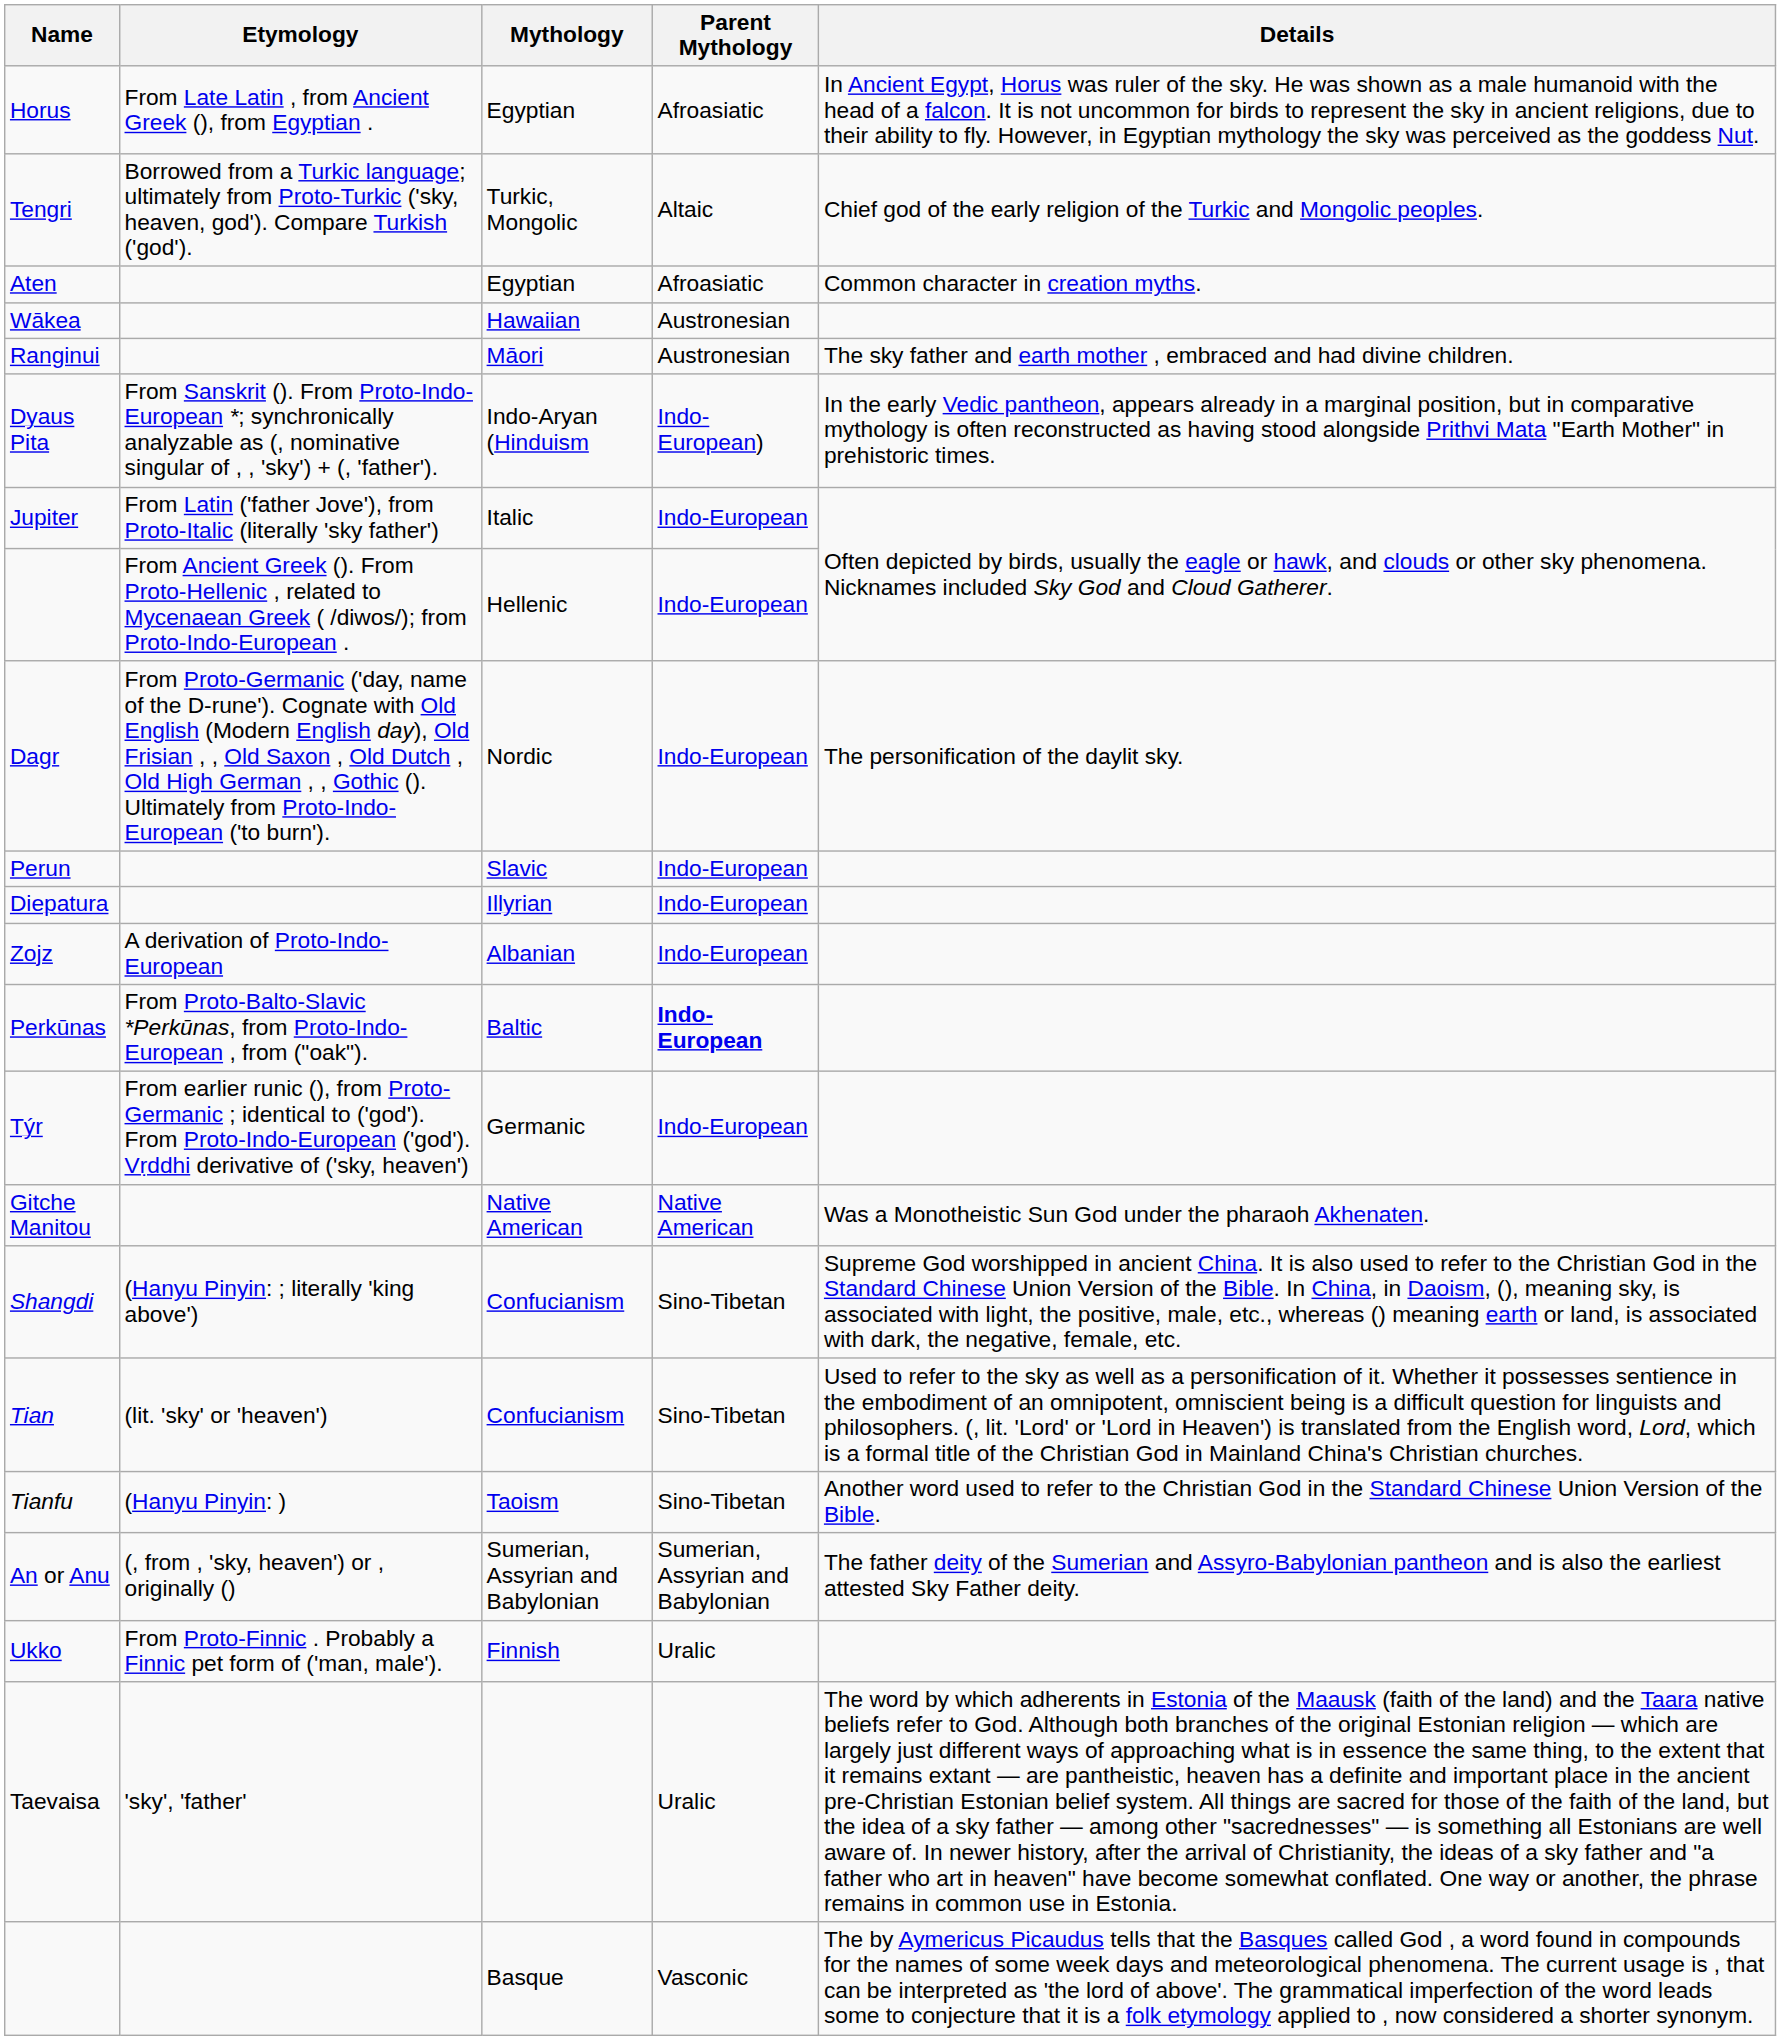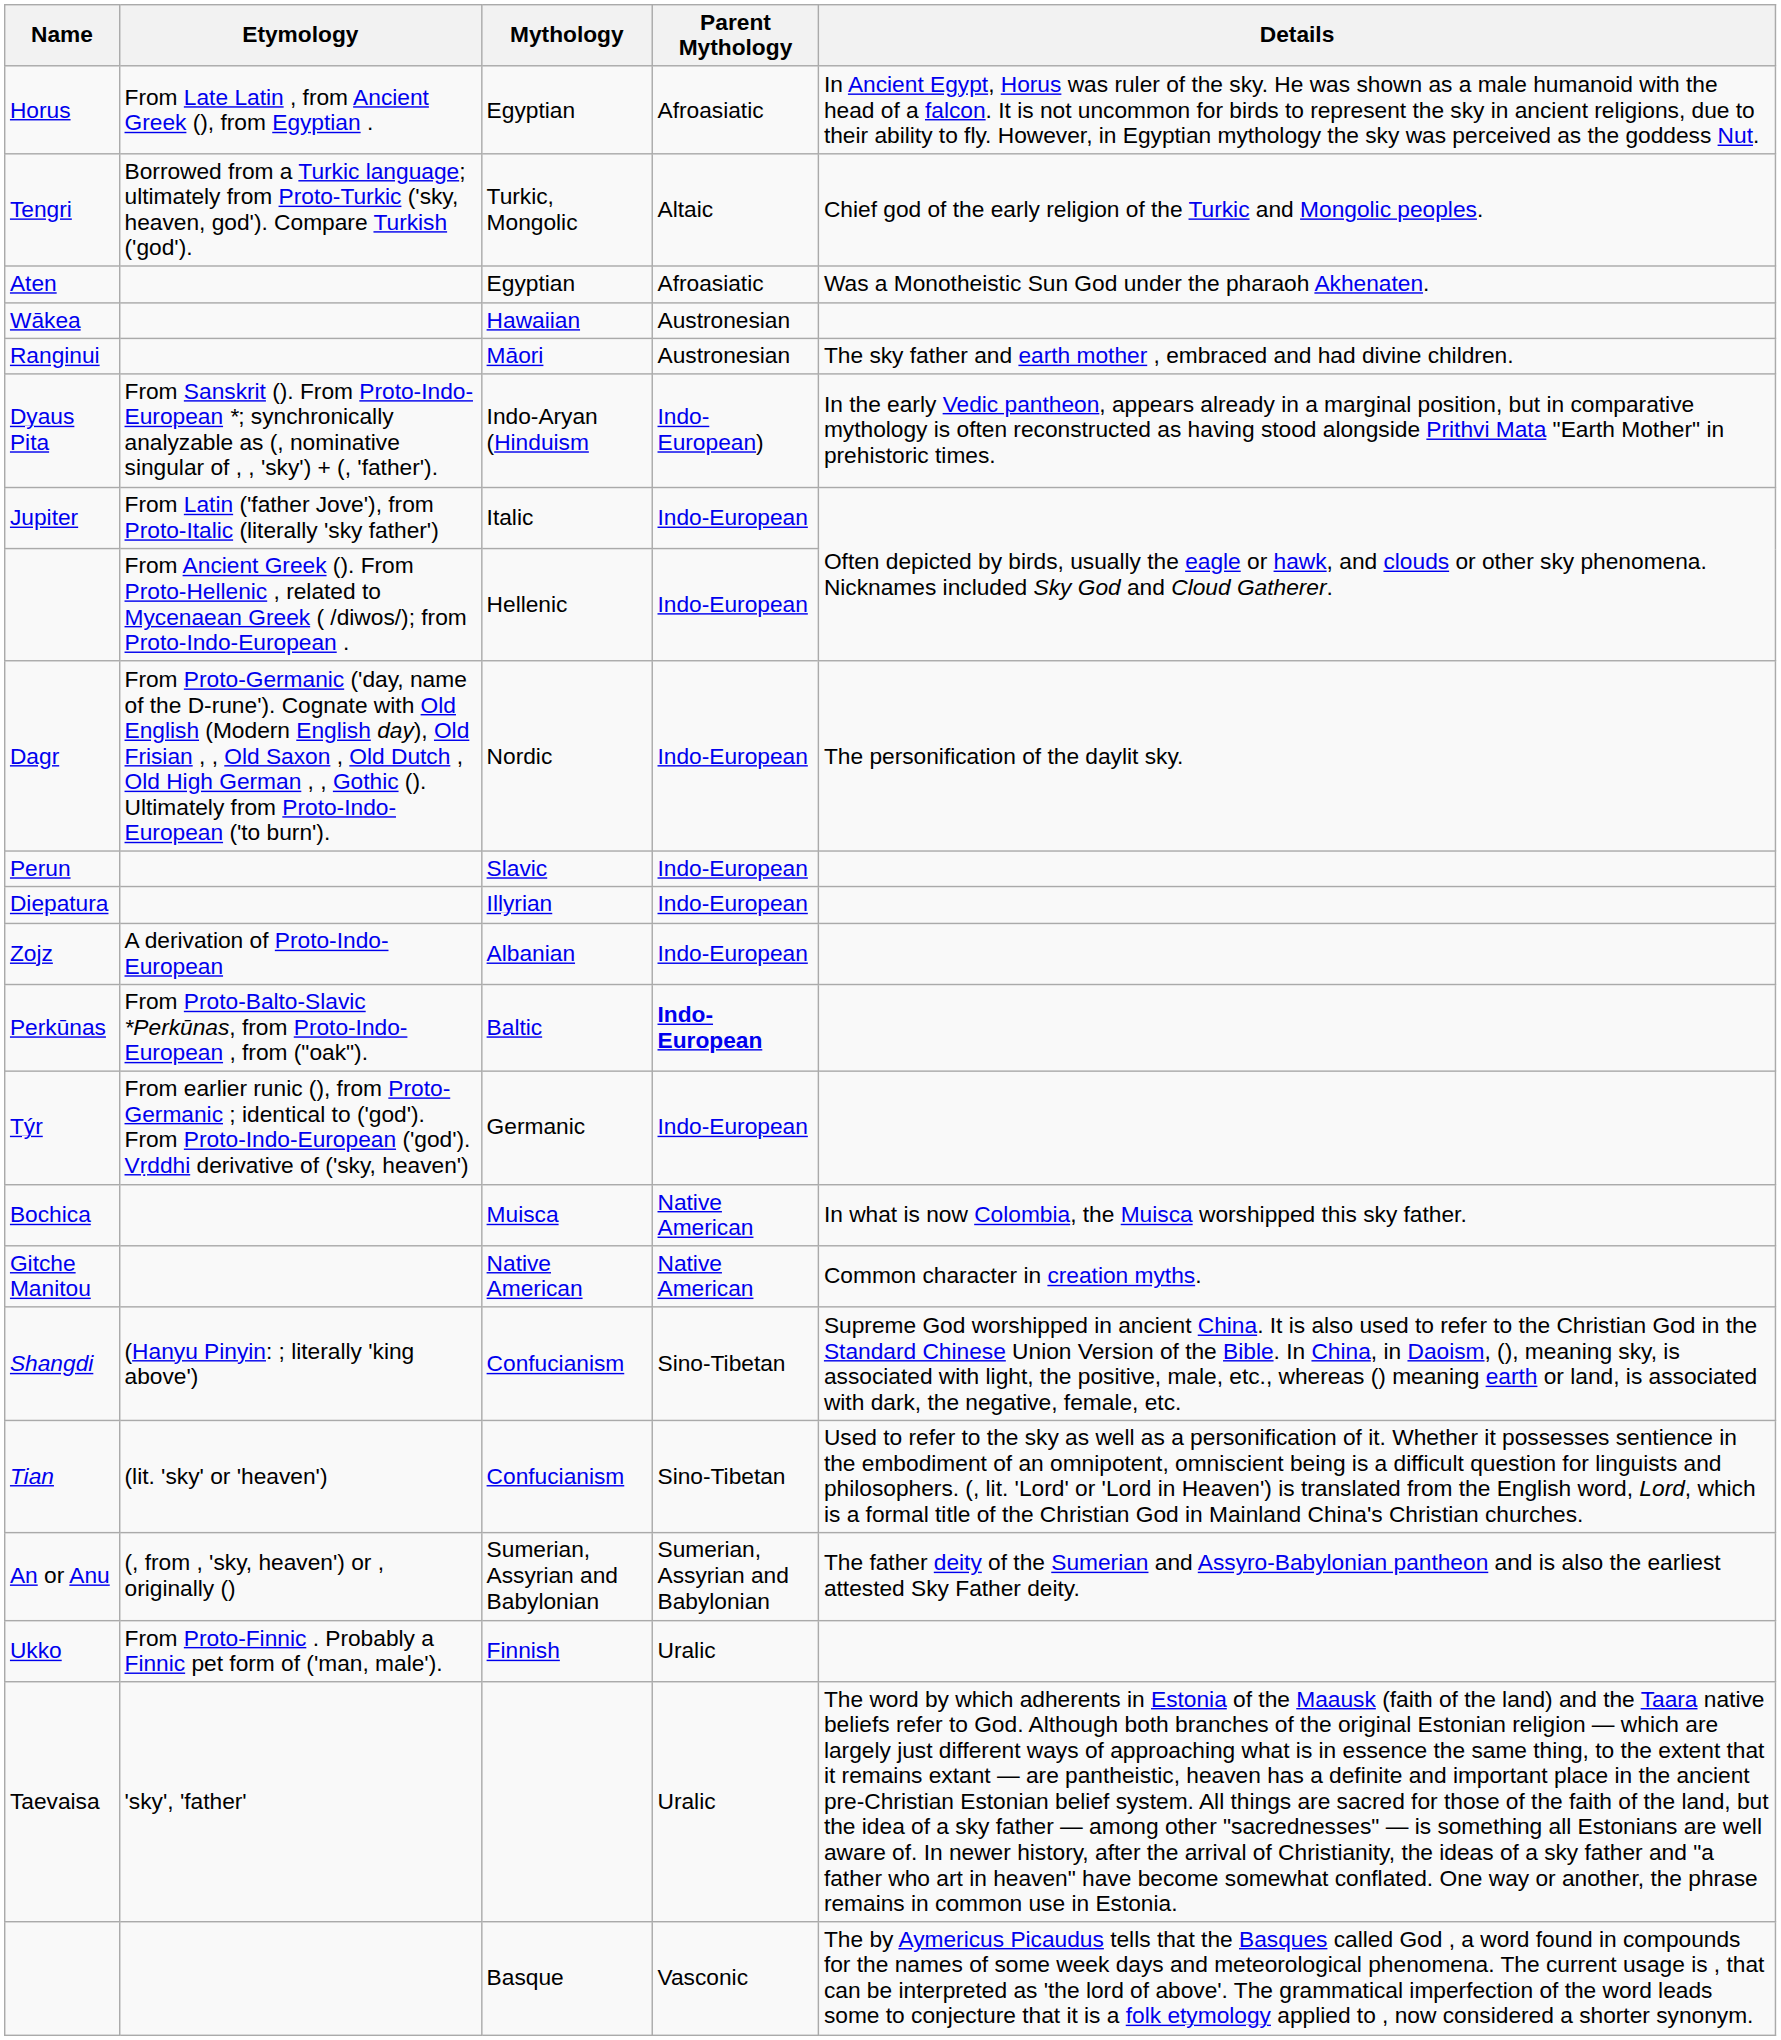 <table class="wikitable sortable mw-collapsible">
 <tr>
 <th>Name</th>
 <th>Etymology</th>
 <th>Mythology</th>
 <th>Parent Mythology</th>
 <th>Details</th>
 </tr>
 <tr>
 <td><a href='#'>Horus</a></td>
 <td>From <a href='#'>Late Latin</a> , from <a href='#'>Ancient Greek</a>  (), from <a href='#'>Egyptian</a> .</td>
 <td>Egyptian</td>
 <td>Afroasiatic</td>
 <td>In <a href='#'>Ancient Egypt</a>, <a href='#'>Horus</a> was ruler of the sky. He was shown as a male humanoid with the head of a <a href='#'>falcon</a>. It is not uncommon for birds to represent the sky in ancient religions, due to their ability to fly. However, in Egyptian mythology the sky was perceived as the goddess <a href='#'>Nut</a>.</td>
 </tr>
 <tr>
 <td><a href='#'>Tengri</a></td>
 <td>Borrowed from a <a href='#'>Turkic language</a>; ultimately from <a href='#'>Proto-Turkic</a>  ('sky, heaven, god'). Compare <a href='#'>Turkish</a>  ('god').</td>
 <td>Turkic, Mongolic</td>
 <td>Altaic</td>
 <td>Chief god of the early religion of the <a href='#'>Turkic</a> and <a href='#'>Mongolic peoples</a>.</td>
 </tr>
 <tr>
 <td><a href='#'>Aten</a></td>
 <td></td>
 <td>Egyptian</td>
 <td>Afroasiatic</td>
-<td>Common character in <a href='#'>creation myths</a>.</td>
+<td>Was a Monotheistic Sun God  under the pharaoh <a href='#'>Akhenaten</a>.</td>
 </tr>
 <tr>
 <td><a href='#'>Wākea</a></td>
 <td></td>
 <td><a href='#'>Hawaiian</a></td>
 <td>Austronesian</td>
 <td></td>
 </tr>
 <tr>
 <td><a href='#'>Ranginui</a></td>
 <td></td>
 <td><a href='#'>Māori</a></td>
 <td>Austronesian</td>
 <td>The sky father and <a href='#'>earth mother</a> , embraced and had divine children.</td>
 </tr>
 <tr>
 <td><a href='#'>Dyaus Pita</a></td>
 <td>From <a href='#'>Sanskrit</a>  (). From <a href='#'>Proto-Indo-European</a> <em>*</em>; synchronically analyzable as  (, nominative singular of , , 'sky') +  (, 'father').</td>
 <td>Indo-Aryan (<a href='#'>Hinduism</a></td>
 <td><a href='#'>Indo-European</a>)</td>
 <td>In the early <a href='#'>Vedic pantheon</a>, appears already in a marginal position, but in comparative mythology is often reconstructed as having stood alongside <a href='#'>Prithvi Mata</a> "Earth Mother" in prehistoric times.</td>
 </tr>
 <tr>
 <td><a href='#'>Jupiter</a></td>
 <td>From <a href='#'>Latin</a>  ('father Jove'), from <a href='#'>Proto-Italic</a>  (literally 'sky father')</td>
 <td>Italic</td>
 <td><a href='#'>Indo-European</a></td>
 <td rowspan="2">Often depicted by birds, usually the <a href='#'>eagle</a> or <a href='#'>hawk</a>, and <a href='#'>clouds</a> or other sky phenomena. Nicknames included <em>Sky God</em> and <em>Cloud Gatherer</em>.</td>
 </tr>
 <tr>
 <td></td>
 <td>From <a href='#'>Ancient Greek</a>  (). From <a href='#'>Proto-Hellenic</a> , related to <a href='#'>Mycenaean Greek</a>  ( /diwos/); from <a href='#'>Proto-Indo-European</a> <em></em>.</td>
 <td>Hellenic</td>
 <td><a href='#'>Indo-European</a></td>
 </tr>
 <tr>
 <td><a href='#'>Dagr</a></td>
 <td>From <a href='#'>Proto-Germanic</a>  ('day, name of the D-rune'). Cognate with <a href='#'>Old English</a>  (Modern <a href='#'>English</a> <em>day</em>), <a href='#'>Old Frisian</a> , , <a href='#'>Old Saxon</a> , <a href='#'>Old Dutch</a> , <a href='#'>Old High German</a> , , <a href='#'>Gothic</a>  (). Ultimately from <a href='#'>Proto-Indo-European</a> <em></em> ('to burn').</td>
 <td>Nordic</td>
 <td><a href='#'>Indo-European</a></td>
 <td>The personification of the daylit sky.</td>
 </tr>
 <tr>
 <td><a href='#'>Perun</a></td>
 <td></td>
 <td><a href='#'>Slavic</a></td>
 <td><a href='#'>Indo-European</a></td>
 <td></td>
 </tr>
 <tr>
 <td><a href='#'>Diepatura</a></td>
 <td></td>
 <td><a href='#'>Illyrian</a></td>
 <td><a href='#'>Indo-European</a></td>
 <td></td>
 </tr>
 <tr>
 <td><a href='#'>Zojz</a></td>
 <td>A derivation of <a href='#'>Proto-Indo-European</a> <em></em></td>
 <td><a href='#'>Albanian</a></td>
 <td><a href='#'>Indo-European</a></td>
 <td></td>
 </tr>
 <tr>
 <td><a href='#'>Perkūnas</a></td>
 <td>From <a href='#'>Proto-Balto-Slavic</a> <em>*Perkūnas</em>, from <a href='#'>Proto-Indo-European</a> <em></em>, from <em></em> ("oak").</td>
 <td><a href='#'>Baltic</a></td>
 <td><strong><a href='#'>Indo-European</a></strong></td>
 <td></td>
 </tr>
 <tr>
 <td><a href='#'>Týr</a></td>
 <td>From earlier runic  (), from <a href='#'>Proto-Germanic</a> ; identical to  ('god'). From <a href='#'>Proto-Indo-European</a> <em></em> ('god'). <a href='#'>Vṛddhi</a> derivative of <em></em> ('sky, heaven')</td>
 <td>Germanic</td>
 <td><a href='#'>Indo-European</a></td>
 <td></td>
 </tr>
 <tr>
+<td><a href='#'>Bochica</a></td>
+<td></td>
+<td><a href='#'>Muisca</a></td>
+<td><a href='#'>Native American</a></td>
+<td>In what is now <a href='#'>Colombia</a>, the <a href='#'>Muisca</a> worshipped this sky father.</td>
+</tr>
+<tr>
 <td><a href='#'>Gitche Manitou</a></td>
 <td></td>
 <td><a href='#'>Native American</a></td>
 <td><a href='#'>Native American</a></td>
-<td>Was a Monotheistic Sun God  under the pharaoh <a href='#'>Akhenaten</a>.</td>
+<td>Common character in <a href='#'>creation myths</a>.</td>
 </tr>
 <tr>
 <td><em><a href='#'>Shangdi</a></em></td>
 <td> (<a href='#'>Hanyu Pinyin</a>: ; literally 'king above')</td>
 <td><a href='#'>Confucianism</a></td>
 <td>Sino-Tibetan</td>
 <td>Supreme God worshipped in ancient <a href='#'>China</a>. It is also used to refer to the Christian God in the <a href='#'>Standard Chinese</a> Union Version of the <a href='#'>Bible</a>. In <a href='#'>China</a>, in <a href='#'>Daoism</a>,  (), meaning sky, is associated with light, the positive, male, etc., whereas  () meaning <a href='#'>earth</a> or land, is associated with dark, the negative, female, etc.</td>
 </tr>
 <tr>
 <td><em><a href='#'>Tian</a></em></td>
 <td> (lit. 'sky' or 'heaven')</td>
 <td><a href='#'>Confucianism</a></td>
 <td>Sino-Tibetan</td>
 <td>Used to refer to the sky as well as a personification of it. Whether it possesses sentience in the embodiment of an omnipotent, omniscient being is a difficult question for linguists and philosophers.  (, lit. 'Lord' or 'Lord in Heaven') is translated from the English word, <em>Lord</em>, which is a formal title of the Christian God in Mainland China's Christian churches.</td>
-</tr>
-<tr>
-<td><em>Tianfu</em></td>
-<td> (<a href='#'>Hanyu Pinyin</a>: )</td>
-<td><a href='#'>Taoism</a></td>
-<td>Sino-Tibetan</td>
-<td>Another word used to refer to the Christian God in the <a href='#'>Standard Chinese</a> Union Version of the <a href='#'>Bible</a>.</td>
 </tr>
 <tr>
 <td><a href='#'>An</a> or <a href='#'>Anu</a></td>
 <td>(, from  , 'sky, heaven') or , originally  ()</td>
 <td>Sumerian, Assyrian and Babylonian</td>
 <td>Sumerian, Assyrian and Babylonian</td>
 <td>The father <a href='#'>deity</a> of the <a href='#'>Sumerian</a> and <a href='#'>Assyro-Babylonian pantheon</a> and is also the earliest attested Sky Father deity.</td>
 </tr>
 <tr>
 <td><a href='#'>Ukko</a></td>
 <td>From <a href='#'>Proto-Finnic</a> . Probably a <a href='#'>Finnic</a> pet form of  ('man, male').</td>
 <td><a href='#'>Finnish</a></td>
 <td>Uralic</td>
 <td></td>
 </tr>
 <tr>
 <td>Taevaisa</td>
 <td> 'sky',  'father'</td>
 <td></td>
 <td>Uralic</td>
 <td>The word by which adherents in <a href='#'>Estonia</a> of the <a href='#'>Maausk</a> (faith of the land) and the <a href='#'>Taara</a> native beliefs refer to God. Although both branches of the original Estonian religion — which are largely just different ways of approaching what is in essence the same thing, to the extent that it remains extant — are pantheistic, heaven has a definite and important place in the ancient pre-Christian Estonian belief system. All things are sacred for those of the faith of the land, but the idea of a sky father — among other "sacrednesses" — is something all Estonians are well aware of. In newer history, after the arrival of Christianity, the ideas of a sky father and "a father who art in heaven" have become somewhat conflated. One way or another, the phrase  remains in common use in Estonia.</td>
 </tr>
 <tr>
 <td></td>
 <td></td>
 <td>Basque</td>
 <td>Vasconic</td>
 <td>The  by <a href='#'>Aymericus Picaudus</a> tells that the <a href='#'>Basques</a> called God , a word found in compounds for the names of some week days and meteorological phenomena. The current usage is , that can be interpreted as 'the lord of above'. The grammatical imperfection of the word leads some to conjecture that it is a <a href='#'>folk etymology</a> applied to , now considered a shorter synonym.</td>
 </tr>
 </table>
